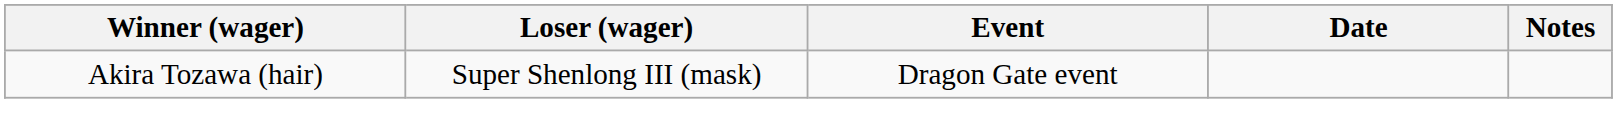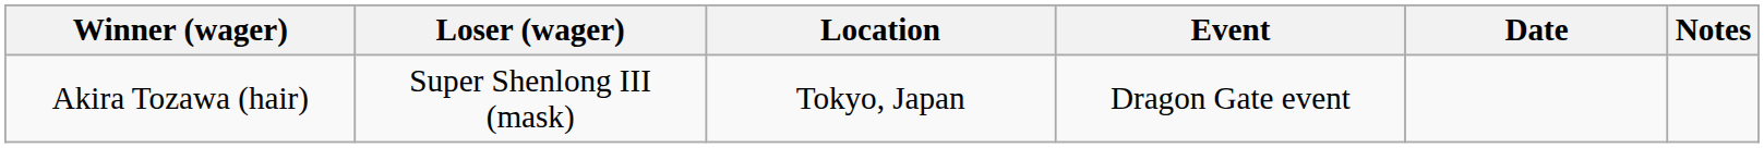 <table class="wikitable sortable" width=100%  style="text-align: center">
 <tr>
 <th width=20% scope="col">Winner (wager)</th>
 <th width=20% scope="col">Loser (wager)</th>
+<th width=20% scope="col">Location</th>
 <th width=20% scope="col">Event</th>
 <th width=15% scope="col">Date</th>
 <th class="unsortable" width=5% scope="col">Notes</th>
 </tr>
 <tr>
 <td>Akira Tozawa (hair)</td>
 <td>Super Shenlong III (mask)</td>
+<td>Tokyo, Japan</td>
 <td>Dragon Gate event</td>
 <td></td>
 <td></td>
 </tr>
 </table>
